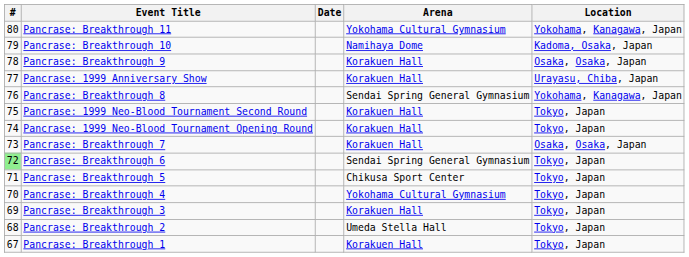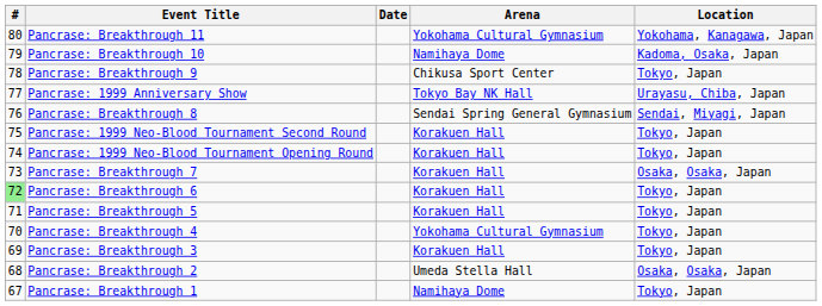 <table class="sortable wikitable succession-box" style="font-size:90%;">
 <tr>
 <th scope="col">#</th>
 <th scope="col">Event Title</th>
 <th scope="col">Date</th>
 <th scope="col">Arena</th>
 <th scope="col">Location</th>
 </tr>
 <tr>
 <td align=center>80</td>
 <td><a href='#'>Pancrase: Breakthrough 11</a></td>
 <td></td>
 <td><a href='#'>Yokohama Cultural Gymnasium</a></td>
 <td><a href='#'>Yokohama</a>, <a href='#'>Kanagawa</a>, Japan</td>
 </tr>
 <tr>
 <td align=center>79</td>
 <td><a href='#'>Pancrase: Breakthrough 10</a></td>
 <td></td>
 <td><a href='#'>Namihaya Dome</a></td>
 <td><a href='#'>Kadoma, Osaka</a>, Japan</td>
 </tr>
 <tr>
 <td align=center>78</td>
 <td><a href='#'>Pancrase: Breakthrough 9</a></td>
 <td></td>
-<td><a href='#'>Korakuen Hall</a></td>
-<td><a href='#'>Osaka</a>, <a href='#'>Osaka</a>, Japan</td>
+<td>Chikusa Sport Center</td>
+<td><a href='#'>Tokyo</a>, Japan</td>
 </tr>
 <tr>
 <td align=center>77</td>
 <td><a href='#'>Pancrase: 1999 Anniversary Show</a></td>
 <td></td>
-<td><a href='#'>Korakuen Hall</a></td>
+<td><a href='#'>Tokyo Bay NK Hall</a></td>
 <td><a href='#'>Urayasu, Chiba</a>, Japan</td>
 </tr>
 <tr>
 <td align=center>76</td>
 <td><a href='#'>Pancrase: Breakthrough 8</a></td>
 <td></td>
 <td>Sendai Spring General Gymnasium</td>
-<td><a href='#'>Yokohama</a>, <a href='#'>Kanagawa</a>, Japan</td>
+<td><a href='#'>Sendai</a>, <a href='#'>Miyagi</a>, Japan</td>
 </tr>
 <tr>
 <td align=center>75</td>
 <td><a href='#'>Pancrase: 1999 Neo-Blood Tournament Second Round</a></td>
 <td></td>
 <td><a href='#'>Korakuen Hall</a></td>
 <td><a href='#'>Tokyo</a>, Japan</td>
 </tr>
 <tr>
 <td align=center>74</td>
 <td><a href='#'>Pancrase: 1999 Neo-Blood Tournament Opening Round</a></td>
 <td></td>
 <td><a href='#'>Korakuen Hall</a></td>
 <td><a href='#'>Tokyo</a>, Japan</td>
 </tr>
 <tr>
 <td align=center>73</td>
 <td><a href='#'>Pancrase: Breakthrough 7</a></td>
 <td></td>
 <td><a href='#'>Korakuen Hall</a></td>
 <td><a href='#'>Osaka</a>, <a href='#'>Osaka</a>, Japan</td>
 </tr>
 <tr>
 <td align=center style="background: lightgreen;">72</td>
 <td><a href='#'>Pancrase: Breakthrough 6</a></td>
 <td></td>
-<td>Sendai Spring General Gymnasium</td>
+<td><a href='#'>Korakuen Hall</a></td>
 <td><a href='#'>Tokyo</a>, Japan</td>
 </tr>
 <tr>
 <td align=center>71</td>
 <td><a href='#'>Pancrase: Breakthrough 5</a></td>
 <td></td>
-<td>Chikusa Sport Center</td>
+<td><a href='#'>Korakuen Hall</a></td>
 <td><a href='#'>Tokyo</a>, Japan</td>
 </tr>
 <tr>
 <td align=center>70</td>
 <td><a href='#'>Pancrase: Breakthrough 4</a></td>
 <td></td>
 <td><a href='#'>Yokohama Cultural Gymnasium</a></td>
 <td><a href='#'>Tokyo</a>, Japan</td>
 </tr>
 <tr>
 <td align=center>69</td>
 <td><a href='#'>Pancrase: Breakthrough 3</a></td>
 <td></td>
 <td><a href='#'>Korakuen Hall</a></td>
 <td><a href='#'>Tokyo</a>, Japan</td>
 </tr>
 <tr>
 <td align=center>68</td>
 <td><a href='#'>Pancrase: Breakthrough 2</a></td>
 <td></td>
 <td>Umeda Stella Hall</td>
-<td><a href='#'>Tokyo</a>, Japan</td>
+<td><a href='#'>Osaka</a>, <a href='#'>Osaka</a>, Japan</td>
 </tr>
 <tr>
 <td align=center>67</td>
 <td><a href='#'>Pancrase: Breakthrough 1</a></td>
 <td></td>
-<td><a href='#'>Korakuen Hall</a></td>
+<td><a href='#'>Namihaya Dome</a></td>
 <td><a href='#'>Tokyo</a>, Japan</td>
 </tr>
 </table>
